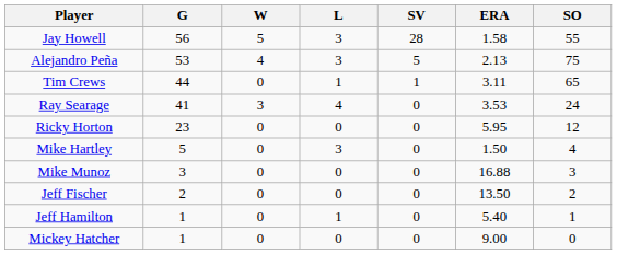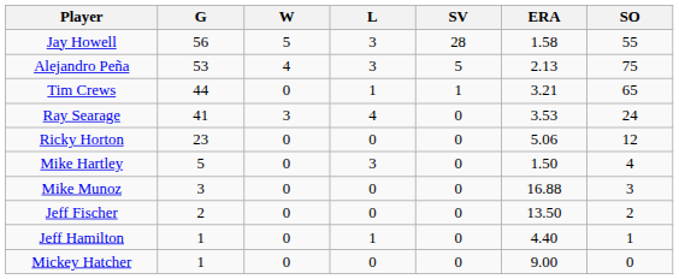 <table class="wikitable sortable">
 <tr>
 <th bgcolor="#DDDDFF" width="16%">Player</th>
 <th bgcolor="#DDDDFF" width="9%">G</th>
 <th bgcolor="#DDDDFF" width="9%">W</th>
 <th bgcolor="#DDDDFF" width="9%">L</th>
 <th bgcolor="#DDDDFF" width="9%">SV</th>
 <th bgcolor="#DDDDFF" width="9%">ERA</th>
 <th bgcolor="#DDDDFF" width="9%">SO</th>
 </tr>
 <tr align=center>
 <td><a href='#'>Jay Howell</a></td>
 <td>56</td>
 <td>5</td>
 <td>3</td>
 <td>28</td>
 <td>1.58</td>
 <td>55</td>
 </tr>
 <tr align=center>
 <td><a href='#'>Alejandro Peña</a></td>
 <td>53</td>
 <td>4</td>
 <td>3</td>
 <td>5</td>
 <td>2.13</td>
 <td>75</td>
 </tr>
 <tr align=center>
 <td><a href='#'>Tim Crews</a></td>
 <td>44</td>
 <td>0</td>
 <td>1</td>
 <td>1</td>
-<td>3.11</td>
+<td>3.21</td>
 <td>65</td>
 </tr>
 <tr align=center>
 <td><a href='#'>Ray Searage</a></td>
 <td>41</td>
 <td>3</td>
 <td>4</td>
 <td>0</td>
 <td>3.53</td>
 <td>24</td>
 </tr>
 <tr align=center>
 <td><a href='#'>Ricky Horton</a></td>
 <td>23</td>
 <td>0</td>
 <td>0</td>
 <td>0</td>
-<td>5.95</td>
+<td>5.06</td>
 <td>12</td>
 </tr>
 <tr align=center>
 <td><a href='#'>Mike Hartley</a></td>
 <td>5</td>
 <td>0</td>
 <td>3</td>
 <td>0</td>
 <td>1.50</td>
 <td>4</td>
 </tr>
 <tr align=center>
 <td><a href='#'>Mike Munoz</a></td>
 <td>3</td>
 <td>0</td>
 <td>0</td>
 <td>0</td>
 <td>16.88</td>
 <td>3</td>
 </tr>
 <tr align=center>
 <td><a href='#'>Jeff Fischer</a></td>
 <td>2</td>
 <td>0</td>
 <td>0</td>
 <td>0</td>
 <td>13.50</td>
 <td>2</td>
 </tr>
 <tr align=center>
 <td><a href='#'>Jeff Hamilton</a></td>
 <td>1</td>
 <td>0</td>
 <td>1</td>
 <td>0</td>
-<td>5.40</td>
+<td>4.40</td>
 <td>1</td>
 </tr>
 <tr align=center>
 <td><a href='#'>Mickey Hatcher</a></td>
 <td>1</td>
 <td>0</td>
 <td>0</td>
 <td>0</td>
 <td>9.00</td>
 <td>0</td>
 </tr>
 </table>
